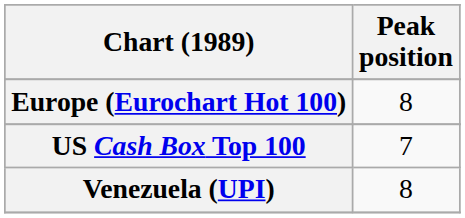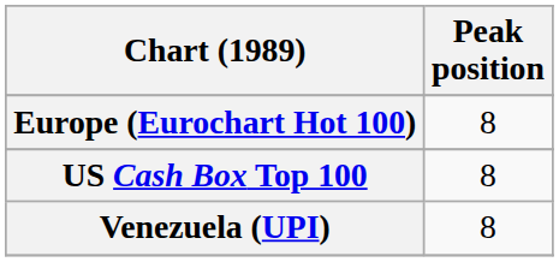 <table class="wikitable sortable plainrowheaders" style="text-align:center">
 <tr>
 <th scope="col">Chart (1989)</th>
 <th scope="col">Peak<br>position</th>
 </tr>
 <tr>
 </tr>
 <tr>
 </tr>
 <tr>
 </tr>
 <tr>
 </tr>
 <tr>
 <th scope="row">Europe (<a href='#'>Eurochart Hot 100</a>)</th>
 <td>8</td>
 </tr>
 <tr>
 </tr>
 <tr>
 </tr>
 <tr>
 </tr>
 <tr>
 </tr>
 <tr>
 </tr>
 <tr>
 </tr>
 <tr>
 </tr>
 <tr>
 </tr>
 <tr>
 <th scope="row">US <a href='#'><em>Cash Box</em> Top 100</a></th>
-<td>7</td>
+<td>8</td>
 </tr>
 <tr>
 <th scope="row">Venezuela (<a href='#'>UPI</a>)</th>
 <td>8</td>
 </tr>
 <tr>
 </tr>
 </table>
